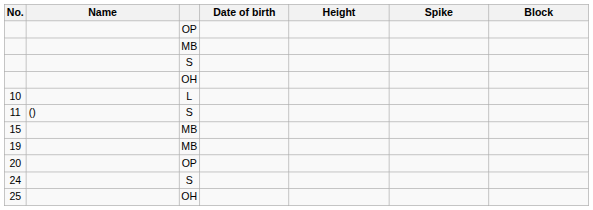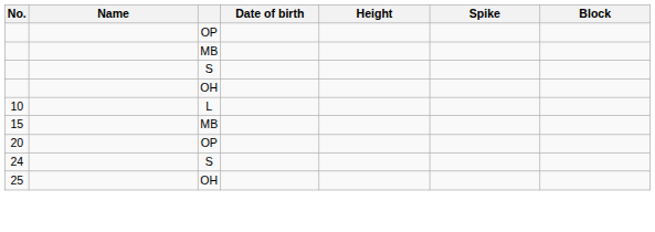 <table class="wikitable sortable" style="font-size:100%; text-align:center;">
 <tr>
 <th>No.</th>
 <th style="width:14em">Name</th>
 <th></th>
 <th style="width:8em">Date of birth</th>
 <th style="width:9em">Height</th>
 <th style="width:9em">Spike</th>
 <th style="width:9em">Block</th>
 </tr>
 <tr>
 <td></td>
 <td align=left></td>
 <td>OP</td>
 <td align=right></td>
 <td></td>
 <td></td>
 <td></td>
 </tr>
 <tr>
 <td></td>
 <td align=left></td>
 <td>MB</td>
 <td align=right></td>
 <td></td>
 <td></td>
 <td></td>
 </tr>
 <tr>
 <td></td>
 <td align=left></td>
 <td>S</td>
 <td align=right></td>
 <td></td>
 <td></td>
 <td></td>
 </tr>
 <tr>
 <td></td>
 <td align=left></td>
 <td>OH</td>
 <td align=right></td>
 <td></td>
 <td></td>
 <td></td>
 </tr>
 <tr>
 <td>10</td>
 <td align=left></td>
 <td>L</td>
 <td align=right></td>
 <td></td>
 <td></td>
 <td></td>
 </tr>
 <tr>
-<td>11</td>
-<td align=left> ()</td>
-<td>S</td>
-<td align=right></td>
-<td></td>
-<td></td>
-<td></td>
-</tr>
-<tr>
 <td>15</td>
-<td align=left></td>
-<td>MB</td>
-<td align=right></td>
-<td></td>
-<td></td>
-<td></td>
-</tr>
-<tr>
-<td>19</td>
 <td align=left></td>
 <td>MB</td>
 <td align=right></td>
 <td></td>
 <td></td>
 <td></td>
 </tr>
 <tr>
 <td>20</td>
 <td align=left></td>
 <td>OP</td>
 <td align=right></td>
 <td></td>
 <td></td>
 <td></td>
 </tr>
 <tr>
 <td>24</td>
 <td align=left></td>
 <td>S</td>
 <td align=right></td>
 <td></td>
 <td></td>
 <td></td>
 </tr>
 <tr>
 <td>25</td>
 <td align=left></td>
 <td>OH</td>
 <td align=right></td>
 <td></td>
 <td></td>
 <td></td>
 </tr>
 </table>
